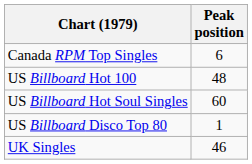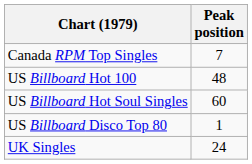 <table class="wikitable sortable">
 <tr>
 <th>Chart (1979)</th>
 <th>Peak<br>position</th>
 </tr>
 <tr>
 <td>Canada <a href='#'><em>RPM</em> Top Singles</a></td>
-<td style="text-align:center;">6</td>
+<td style="text-align:center;">7</td>
 </tr>
 <tr>
 <td>US <a href='#'><em>Billboard</em> Hot 100</a></td>
 <td style="text-align:center;">48</td>
 </tr>
 <tr>
 <td>US <a href='#'><em>Billboard</em> Hot Soul Singles</a></td>
 <td style="text-align:center;">60</td>
 </tr>
 <tr>
 <td>US <a href='#'><em>Billboard</em> Disco Top 80</a></td>
 <td style="text-align:center;">1</td>
 </tr>
 <tr>
 <td><a href='#'>UK Singles</a></td>
-<td style="text-align:center;">46</td>
+<td style="text-align:center;">24</td>
 </tr>
 </table>
